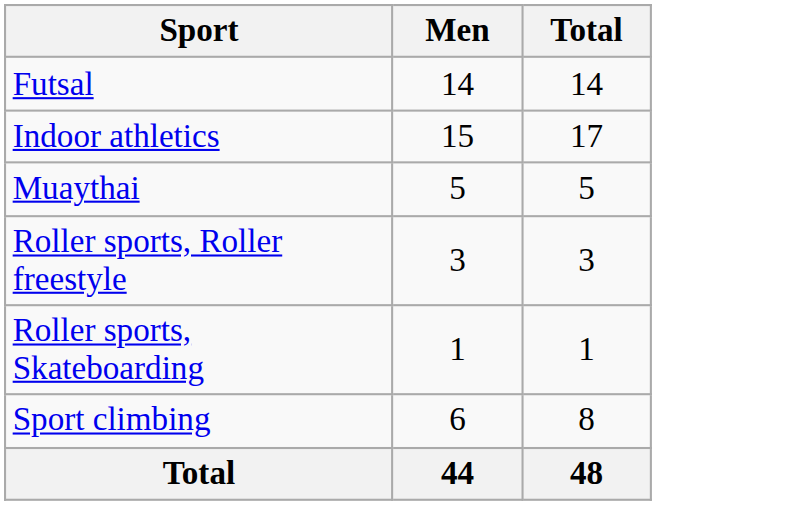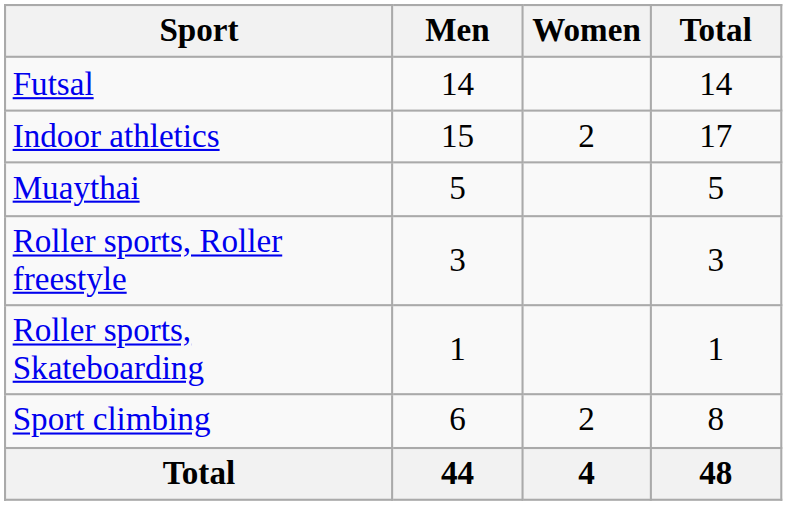 <table class="wikitable sortable" style="text-align:center;">
 <tr>
 <th width=180>Sport</th>
 <th width=55>Men</th>
+<th width=55>Women</th>
 <th width=55>Total</th>
 </tr>
 <tr>
 <td align=left><a href='#'>Futsal</a></td>
 <td>14</td>
+<td></td>
 <td>14</td>
 </tr>
 <tr>
 <td align=left><a href='#'>Indoor athletics</a></td>
 <td>15</td>
+<td>2</td>
 <td>17</td>
 </tr>
 <tr>
 <td align=left><a href='#'>Muaythai</a></td>
 <td>5</td>
+<td></td>
 <td>5</td>
 </tr>
 <tr>
 <td align=left><a href='#'>Roller sports, Roller freestyle</a></td>
 <td>3</td>
+<td></td>
 <td>3</td>
 </tr>
 <tr>
 <td align=left><a href='#'>Roller sports, Skateboarding</a></td>
 <td>1</td>
+<td></td>
 <td>1</td>
 </tr>
 <tr>
 <td align=left><a href='#'>Sport climbing</a></td>
 <td>6</td>
+<td>2</td>
 <td>8</td>
 </tr>
 <tr class="sortbottom">
 <th>Total</th>
 <th>44</th>
+<th>4</th>
 <th>48</th>
 </tr>
 </table>
